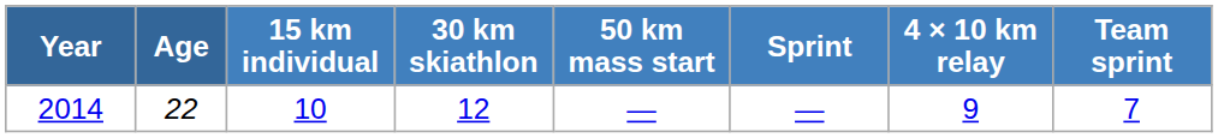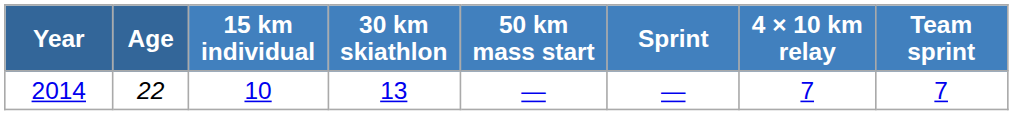 <table class="wikitable" style="font-size:95%; text-align:center; border:grey solid 1px; border-collapse:collapse; background:#ffffff;">
 <tr>
 <th style="background-color:#369; color:white; width:60px;"> Year </th>
 <th style="background-color:#369; color:white; width:40px;"> Age </th>
 <th style="background-color:#4180be; color:white; width:75px;"> 15 km <br> individual </th>
 <th style="background-color:#4180be; color:white; width:75px;"> 30 km <br> skiathlon </th>
 <th style="background-color:#4180be; color:white; width:75px;"> 50 km <br> mass start </th>
 <th style="background-color:#4180be; color:white; width:75px;"> Sprint </th>
 <th style="background-color:#4180be; color:white; width:75px;"> 4 × 10 km <br> relay </th>
 <th style="background-color:#4180be; color:white; width:75px;"> Team <br> sprint </th>
 </tr>
 <tr>
 <td><a href='#'>2014</a></td>
 <td><em>22</em></td>
 <td><a href='#'>10</a></td>
-<td><a href='#'>12</a></td>
+<td><a href='#'>13</a></td>
 <td><a href='#'>—</a></td>
 <td><a href='#'>—</a></td>
-<td><a href='#'>9</a></td>
+<td><a href='#'>7</a></td>
 <td><a href='#'>7</a></td>
 </tr>
 </table>
